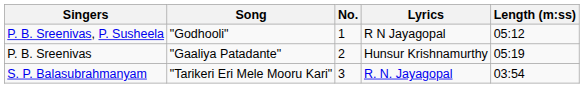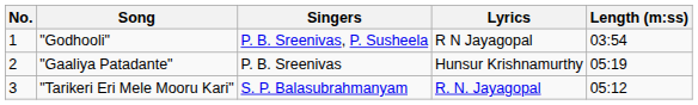 <table class="wikitable" style="font-size:95%;">
 <tr>
+<th>No.</th>
+<th>Song</th>
 <th>Singers</th>
-<th>Song</th>
-<th>No.</th>
 <th>Lyrics</th>
 <th>Length (m:ss)</th>
 </tr>
 <tr>
+<td>1</td>
+<td>"Godhooli"</td>
 <td><a href='#'>P. B. Sreenivas</a>, <a href='#'>P. Susheela</a></td>
-<td>"Godhooli"</td>
-<td>1</td>
 <td>R N Jayagopal</td>
-<td>05:12</td>
+<td>03:54</td>
 </tr>
 <tr>
+<td>2</td>
+<td>"Gaaliya Patadante"</td>
 <td>P. B. Sreenivas</td>
-<td>"Gaaliya Patadante"</td>
-<td>2</td>
 <td>Hunsur Krishnamurthy</td>
 <td>05:19</td>
 </tr>
 <tr>
+<td>3</td>
+<td>"Tarikeri Eri Mele Mooru Kari"</td>
 <td><a href='#'>S. P. Balasubrahmanyam</a></td>
-<td>"Tarikeri Eri Mele Mooru Kari"</td>
-<td>3</td>
 <td><a href='#'>R. N. Jayagopal</a></td>
-<td>03:54</td>
+<td>05:12</td>
 </tr>
 </table>
